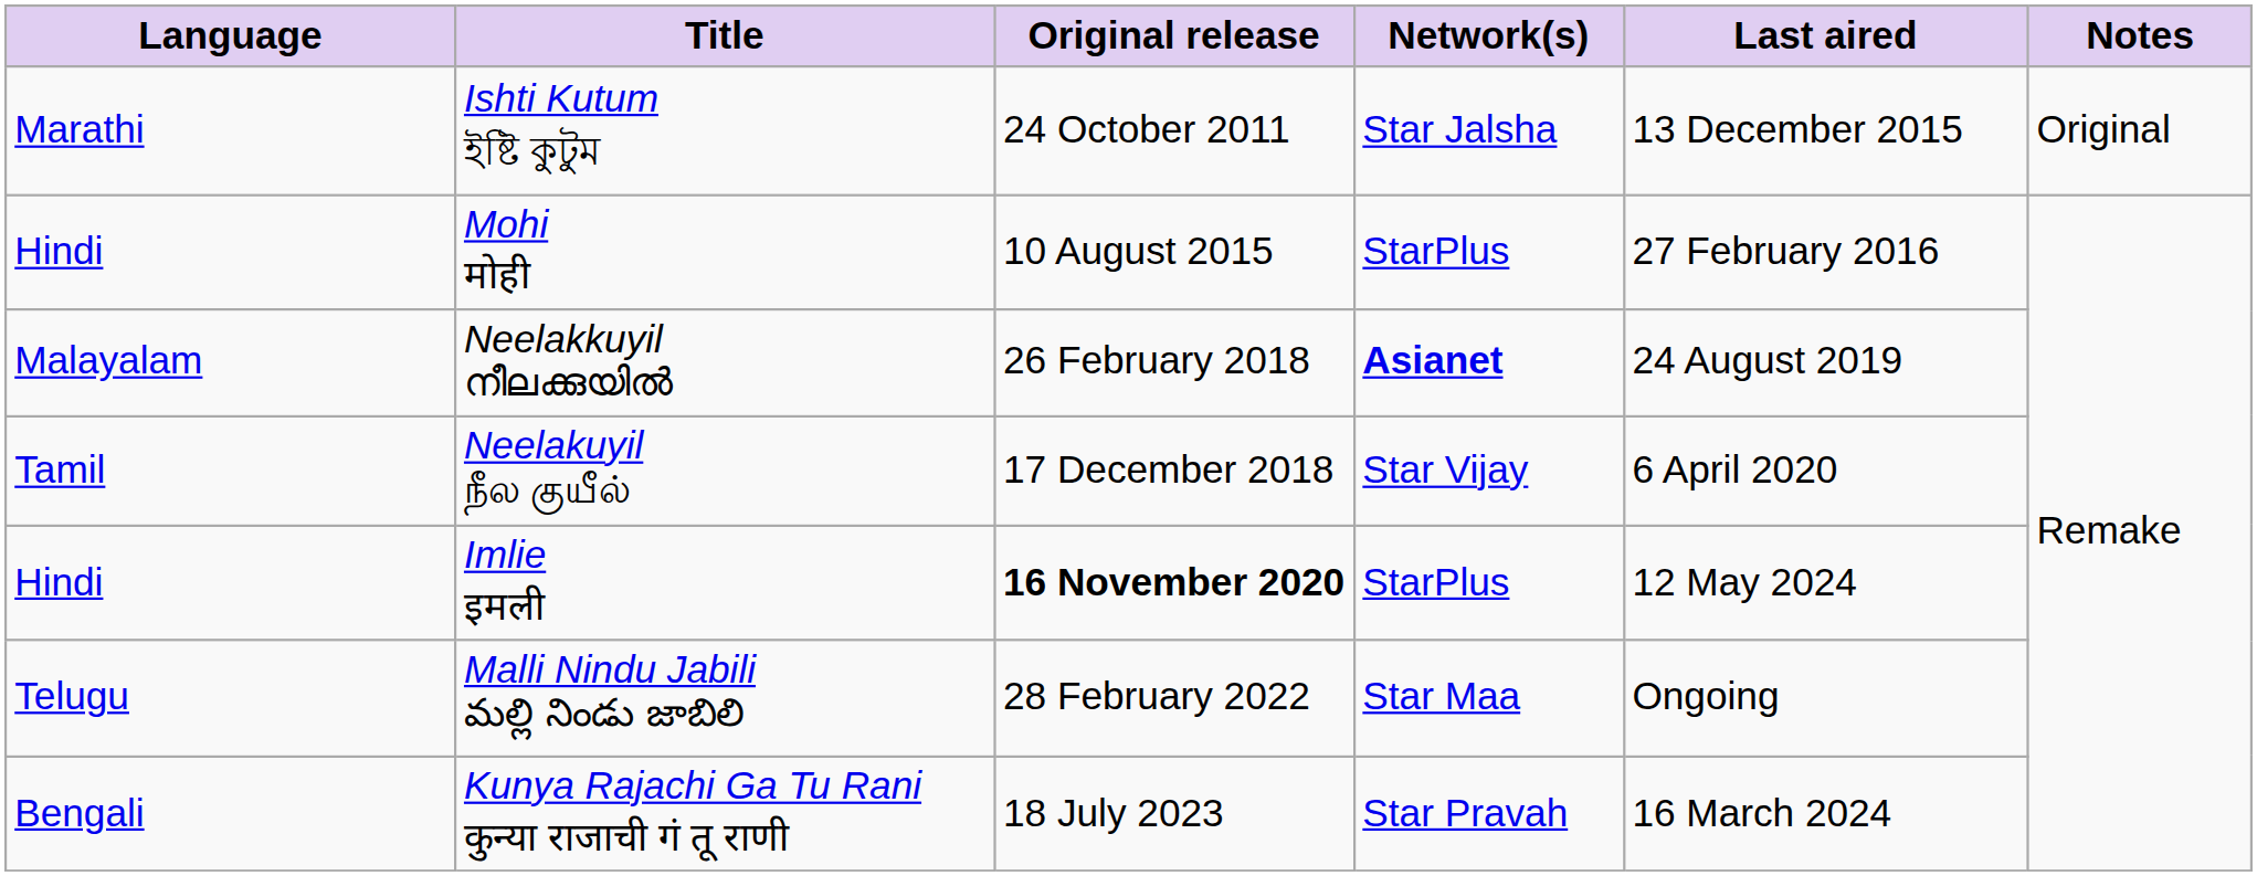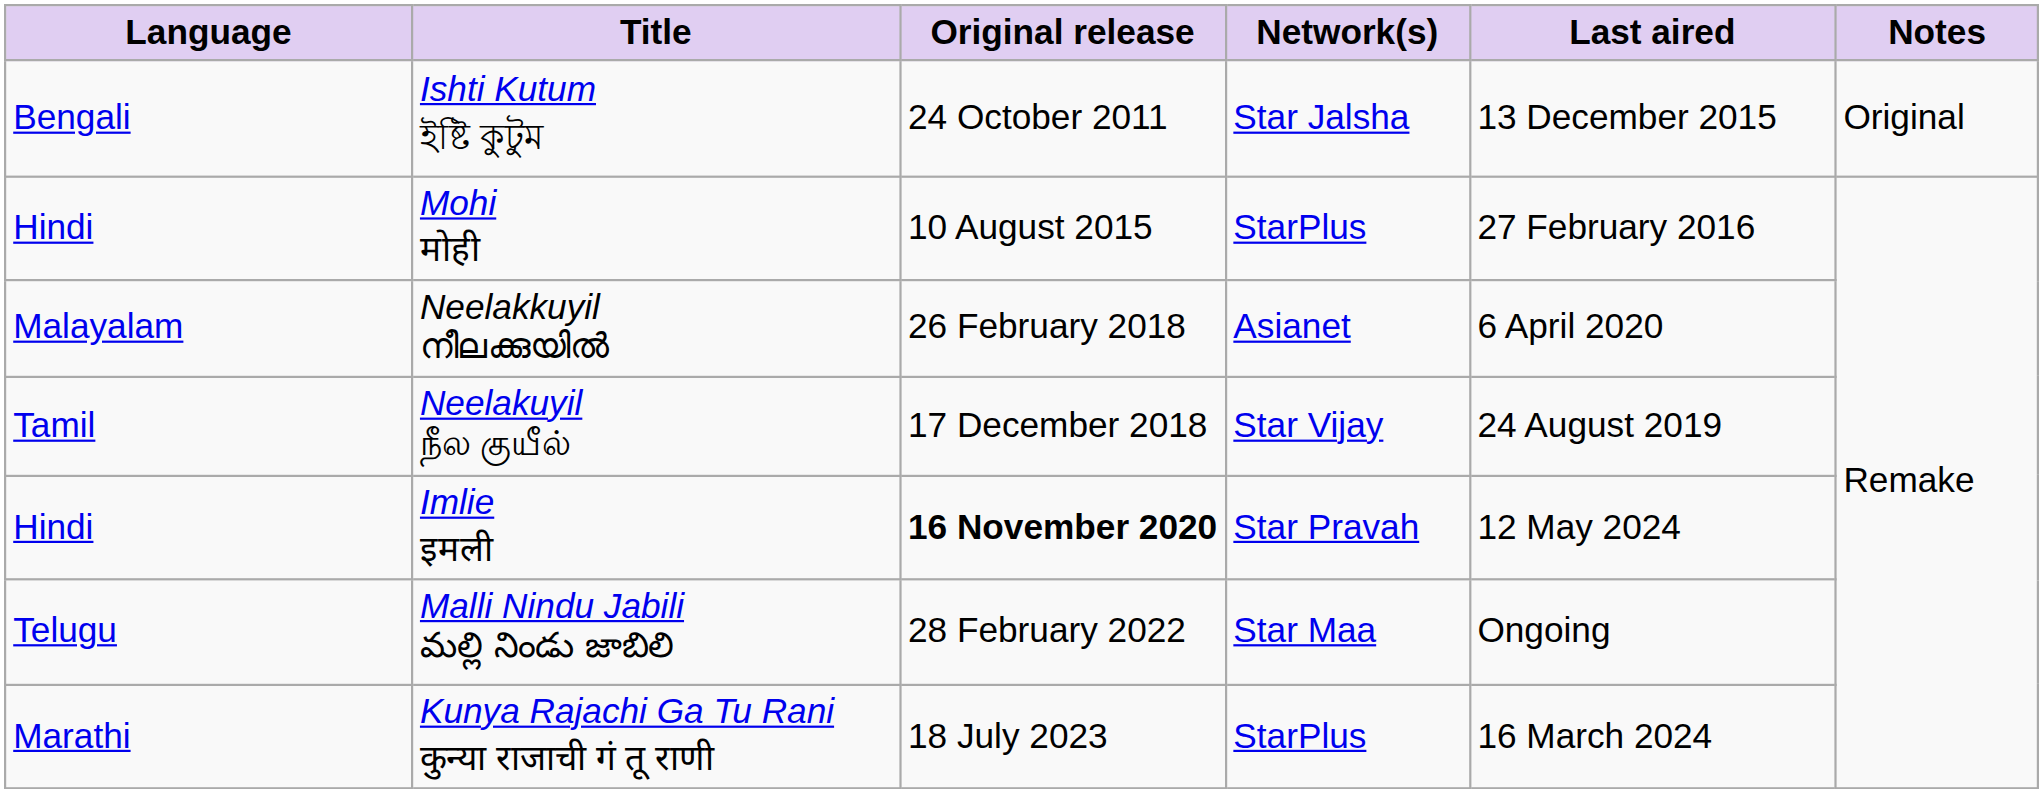 <table class="wikitable" style="margin-right: 0;">
 <tr>
 <th style="background:#E0CEF2; width:20%;">Language</th>
 <th style="background:#E0CEF2; width:24%;">Title</th>
 <th style="background:#E0CEF2; width:16%;">Original release</th>
 <th style="background:#E0CEF2; width:12%;">Network(s)</th>
 <th style="background:#E0CEF2; width:18%;">Last aired</th>
 <th style="background:#E0CEF2; width:22%;">Notes</th>
 </tr>
 <tr>
-<td><a href='#'>Marathi</a></td>
+<td><a href='#'>Bengali</a></td>
 <td><em><a href='#'>Ishti Kutum</a></em> <br> ইষ্টি কুটুম</td>
 <td>24 October 2011</td>
 <td><a href='#'>Star Jalsha</a></td>
 <td>13 December 2015</td>
 <td>Original</td>
 </tr>
 <tr>
 <td><a href='#'>Hindi</a></td>
 <td><em><a href='#'>Mohi</a></em> <br> मोही</td>
 <td>10 August 2015</td>
 <td><a href='#'>StarPlus</a></td>
 <td>27 February 2016</td>
 <td rowspan="6">Remake</td>
 </tr>
 <tr>
 <td><a href='#'>Malayalam</a></td>
 <td><em>Neelakkuyil</em> <br> നീലക്കുയിൽ</td>
 <td>26 February 2018</td>
-<td><strong><a href='#'>Asianet</a></strong></td>
-<td>24 August 2019</td>
+<td><a href='#'>Asianet</a></td>
+<td>6 April 2020</td>
 </tr>
 <tr>
 <td><a href='#'>Tamil</a></td>
 <td><em><a href='#'>Neelakuyil</a></em> <br> நீல குயீல்</td>
 <td>17 December 2018</td>
 <td><a href='#'>Star Vijay</a></td>
-<td>6 April 2020</td>
+<td>24 August 2019</td>
 </tr>
 <tr>
 <td><a href='#'>Hindi</a></td>
 <td><em><a href='#'>Imlie</a></em> <br> इमली</td>
 <td><strong>16 November 2020</strong></td>
-<td><a href='#'>StarPlus</a></td>
+<td><a href='#'>Star Pravah</a></td>
 <td>12 May 2024</td>
 </tr>
 <tr>
 <td><a href='#'>Telugu</a></td>
 <td><em><a href='#'>Malli Nindu Jabili</a></em> <br> మల్లి నిండు జాబిలి</td>
 <td>28 February 2022</td>
 <td><a href='#'>Star Maa</a></td>
 <td>Ongoing</td>
 </tr>
 <tr>
-<td><a href='#'>Bengali</a></td>
+<td><a href='#'>Marathi</a></td>
 <td><em><a href='#'>Kunya Rajachi Ga Tu Rani</a></em> <br> कुन्या राजाची गं तू राणी</td>
 <td>18 July 2023</td>
-<td><a href='#'>Star Pravah</a></td>
+<td><a href='#'>StarPlus</a></td>
 <td>16 March 2024</td>
 </tr>
 </table>
